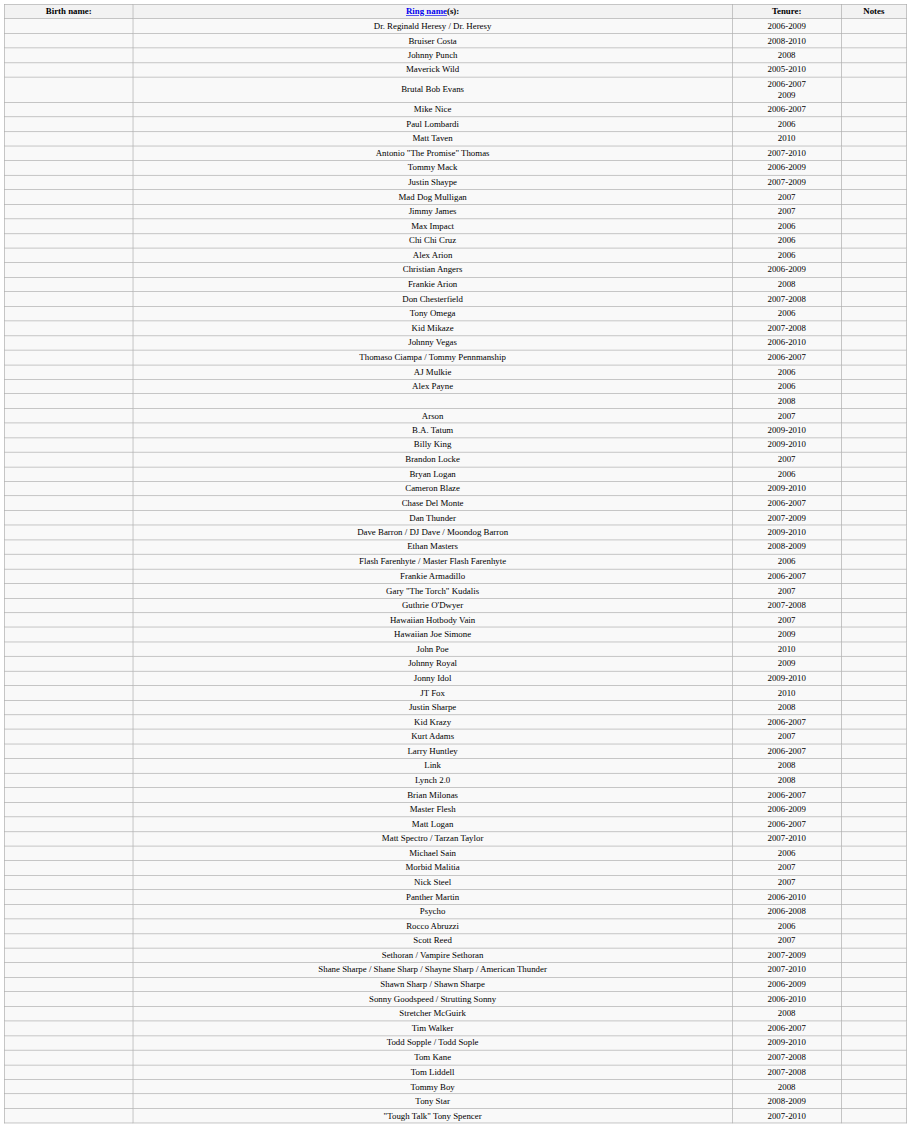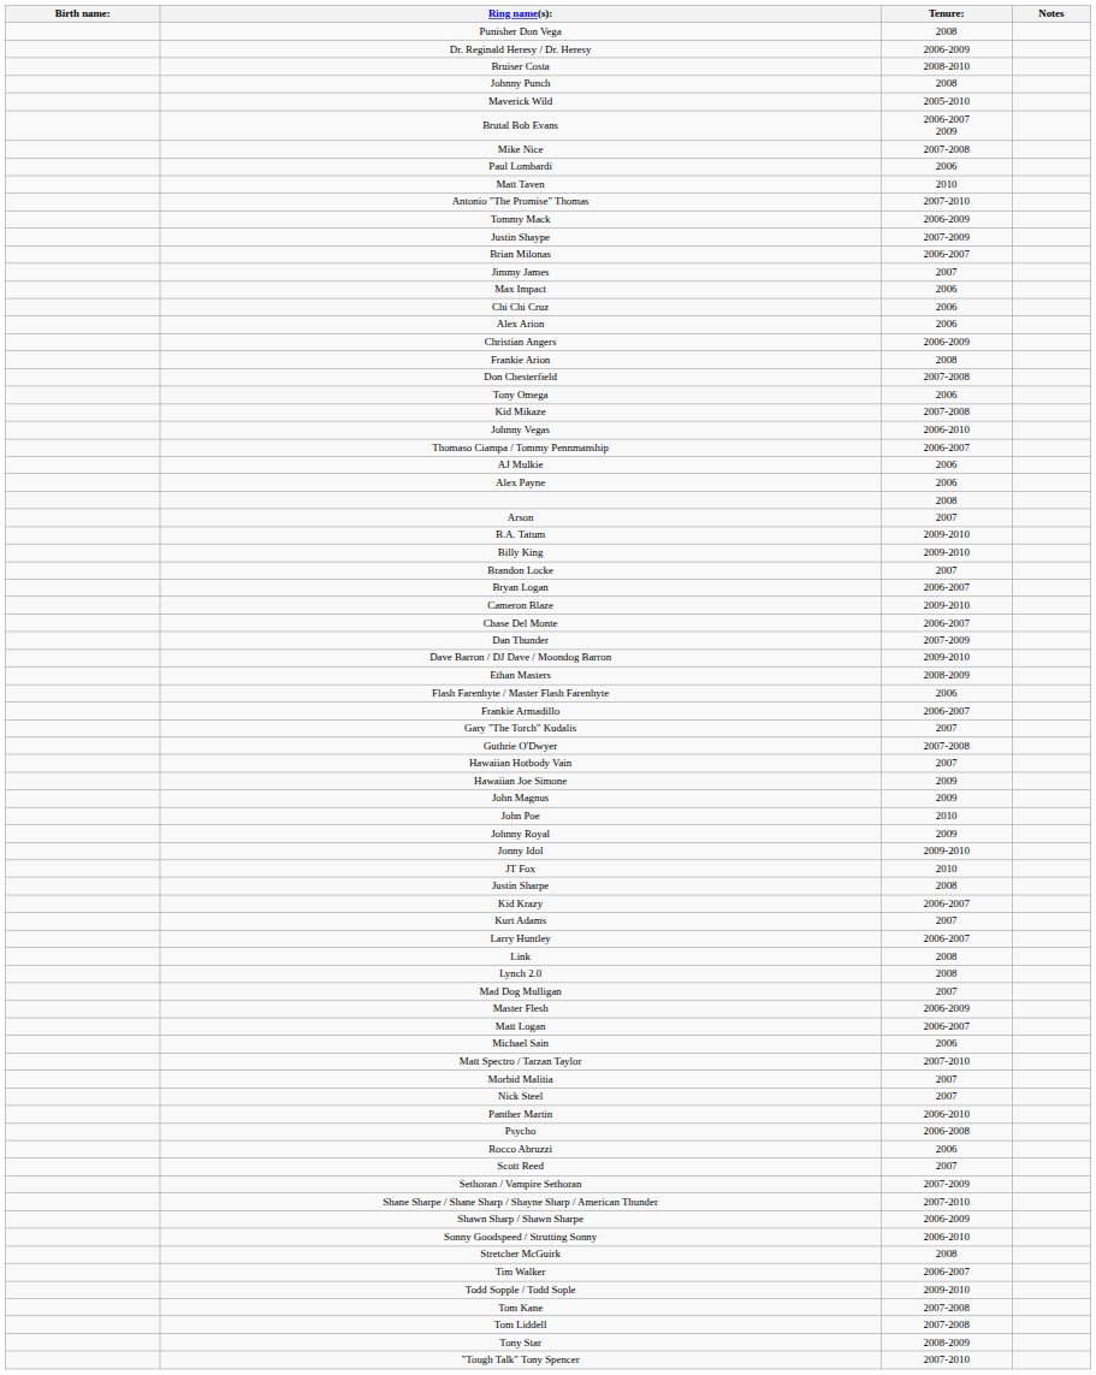 <table class="sortable wikitable" style="font-size:85%; text-align:center; width:70%;">
 <tr>
 <th>Birth name:</th>
 <th><a href='#'>Ring name</a>(s):</th>
 <th>Tenure:</th>
 <th>Notes</th>
+</tr>
+<tr>
+<td></td>
+<td>Punisher Don Vega</td>
+<td>2008</td>
+<td></td>
 </tr>
 <tr>
 <td></td>
 <td>Dr. Reginald Heresy / Dr. Heresy</td>
 <td>2006-2009</td>
 <td></td>
 </tr>
 <tr>
 <td></td>
 <td>Bruiser Costa</td>
 <td>2008-2010</td>
 <td></td>
 </tr>
 <tr>
 <td></td>
 <td>Johnny Punch</td>
 <td>2008</td>
 <td></td>
 </tr>
 <tr>
 <td></td>
 <td>Maverick Wild</td>
 <td>2005-2010</td>
 <td></td>
 </tr>
 <tr>
 <td></td>
 <td>Brutal Bob Evans</td>
 <td>2006-2007<br>2009</td>
 <td></td>
 </tr>
 <tr>
 <td></td>
 <td>Mike Nice</td>
-<td>2006-2007</td>
+<td>2007-2008</td>
 <td></td>
 </tr>
 <tr>
 <td></td>
 <td>Paul Lombardi</td>
 <td>2006</td>
 <td></td>
 </tr>
 <tr>
 <td></td>
 <td>Matt Taven</td>
 <td>2010</td>
 <td></td>
 </tr>
 <tr>
 <td></td>
 <td>Antonio "The Promise" Thomas</td>
 <td>2007-2010</td>
 <td></td>
 </tr>
 <tr>
 <td></td>
 <td>Tommy Mack</td>
 <td>2006-2009</td>
 <td></td>
 </tr>
 <tr>
 <td></td>
 <td>Justin Shaype</td>
 <td>2007-2009</td>
 <td></td>
 </tr>
 <tr>
 <td></td>
-<td>Mad Dog Mulligan</td>
-<td>2007</td>
+<td>Brian Milonas</td>
+<td>2006-2007</td>
 <td></td>
 </tr>
 <tr>
 <td></td>
 <td>Jimmy James</td>
 <td>2007</td>
 <td></td>
 </tr>
 <tr>
 <td></td>
 <td>Max Impact</td>
 <td>2006</td>
 <td></td>
 </tr>
 <tr>
 <td></td>
 <td>Chi Chi Cruz</td>
 <td>2006</td>
 <td></td>
 </tr>
 <tr>
 <td></td>
 <td>Alex Arion</td>
 <td>2006</td>
 <td></td>
 </tr>
 <tr>
 <td></td>
 <td>Christian Angers</td>
 <td>2006-2009</td>
 <td></td>
 </tr>
 <tr>
 <td></td>
 <td>Frankie Arion</td>
 <td>2008</td>
 <td></td>
 </tr>
 <tr>
 <td></td>
 <td>Don Chesterfield</td>
 <td>2007-2008</td>
 <td></td>
 </tr>
 <tr>
 <td></td>
 <td>Tony Omega</td>
 <td>2006</td>
 <td></td>
 </tr>
 <tr>
 <td></td>
 <td>Kid Mikaze</td>
 <td>2007-2008</td>
 <td></td>
 </tr>
 <tr>
 <td></td>
 <td>Johnny Vegas</td>
 <td>2006-2010</td>
 <td></td>
 </tr>
 <tr>
 <td></td>
 <td>Thomaso Ciampa / Tommy Pennmanship</td>
 <td>2006-2007</td>
 <td></td>
 </tr>
 <tr>
 <td></td>
 <td>AJ Mulkie</td>
 <td>2006</td>
 <td></td>
 </tr>
 <tr>
 <td></td>
 <td>Alex Payne</td>
 <td>2006</td>
 <td></td>
 </tr>
 <tr>
 <td></td>
 <td></td>
 <td>2008</td>
 <td></td>
 </tr>
 <tr>
 <td></td>
 <td>Arson</td>
 <td>2007</td>
 <td></td>
 </tr>
 <tr>
 <td></td>
 <td>B.A. Tatum</td>
 <td>2009-2010</td>
 <td></td>
 </tr>
 <tr>
 <td></td>
 <td>Billy King</td>
 <td>2009-2010</td>
 <td></td>
 </tr>
 <tr>
 <td></td>
 <td>Brandon Locke</td>
 <td>2007</td>
 <td></td>
 </tr>
 <tr>
 <td></td>
 <td>Bryan Logan</td>
-<td>2006</td>
+<td>2006-2007</td>
 <td></td>
 </tr>
 <tr>
 <td></td>
 <td>Cameron Blaze</td>
 <td>2009-2010</td>
 <td></td>
 </tr>
 <tr>
 <td></td>
 <td>Chase Del Monte</td>
 <td>2006-2007</td>
 <td></td>
 </tr>
 <tr>
 <td></td>
 <td>Dan Thunder</td>
 <td>2007-2009</td>
 <td></td>
 </tr>
 <tr>
 <td></td>
 <td>Dave Barron / DJ Dave / Moondog Barron</td>
 <td>2009-2010</td>
 <td></td>
 </tr>
 <tr>
 <td></td>
 <td>Ethan Masters</td>
 <td>2008-2009</td>
 <td></td>
 </tr>
 <tr>
 <td></td>
 <td>Flash Farenhyte / Master Flash Farenhyte</td>
 <td>2006</td>
 <td></td>
 </tr>
 <tr>
 <td></td>
 <td>Frankie Armadillo</td>
 <td>2006-2007</td>
 <td></td>
 </tr>
 <tr>
 <td></td>
 <td>Gary "The Torch" Kudalis</td>
 <td>2007</td>
 <td></td>
 </tr>
 <tr>
 <td></td>
 <td>Guthrie O'Dwyer</td>
 <td>2007-2008</td>
 <td></td>
 </tr>
 <tr>
 <td></td>
 <td>Hawaiian Hotbody Vain</td>
 <td>2007</td>
 <td></td>
 </tr>
 <tr>
 <td></td>
 <td>Hawaiian Joe Simone</td>
 <td>2009</td>
 <td></td>
 </tr>
 <tr>
 <td></td>
+<td>John Magnus</td>
+<td>2009</td>
+<td></td>
+</tr>
+<tr>
+<td></td>
 <td>John Poe</td>
 <td>2010</td>
 <td></td>
 </tr>
 <tr>
 <td></td>
 <td>Johnny Royal</td>
 <td>2009</td>
 <td></td>
 </tr>
 <tr>
 <td></td>
 <td>Jonny Idol</td>
 <td>2009-2010</td>
 <td></td>
 </tr>
 <tr>
 <td></td>
 <td>JT Fox</td>
 <td>2010</td>
 <td></td>
 </tr>
 <tr>
 <td></td>
 <td>Justin Sharpe</td>
 <td>2008</td>
 <td></td>
 </tr>
 <tr>
 <td></td>
 <td>Kid Krazy</td>
 <td>2006-2007</td>
 <td></td>
 </tr>
 <tr>
 <td></td>
 <td>Kurt Adams</td>
 <td>2007</td>
 <td></td>
 </tr>
 <tr>
 <td></td>
 <td>Larry Huntley</td>
 <td>2006-2007</td>
 <td></td>
 </tr>
 <tr>
 <td></td>
 <td>Link</td>
 <td>2008</td>
 <td></td>
 </tr>
 <tr>
 <td></td>
 <td>Lynch 2.0</td>
 <td>2008</td>
 <td></td>
 </tr>
 <tr>
 <td></td>
-<td>Brian Milonas</td>
-<td>2006-2007</td>
+<td>Mad Dog Mulligan</td>
+<td>2007</td>
 <td></td>
 </tr>
 <tr>
 <td></td>
 <td>Master Flesh</td>
 <td>2006-2009</td>
 <td></td>
 </tr>
 <tr>
 <td></td>
 <td>Matt Logan</td>
 <td>2006-2007</td>
 <td></td>
 </tr>
 <tr>
 <td></td>
-<td>Matt Spectro / Tarzan Taylor</td>
-<td>2007-2010</td>
+<td>Michael Sain</td>
+<td>2006</td>
 <td></td>
 </tr>
 <tr>
 <td></td>
-<td>Michael Sain</td>
-<td>2006</td>
+<td>Matt Spectro / Tarzan Taylor</td>
+<td>2007-2010</td>
 <td></td>
 </tr>
 <tr>
 <td></td>
 <td>Morbid Malitia</td>
 <td>2007</td>
 <td></td>
 </tr>
 <tr>
 <td></td>
 <td>Nick Steel</td>
 <td>2007</td>
 <td></td>
 </tr>
 <tr>
 <td></td>
 <td>Panther Martin</td>
 <td>2006-2010</td>
 <td></td>
 </tr>
 <tr>
 <td></td>
 <td>Psycho</td>
 <td>2006-2008</td>
 <td></td>
 </tr>
 <tr>
 <td></td>
 <td>Rocco Abruzzi</td>
 <td>2006</td>
 <td></td>
 </tr>
 <tr>
 <td></td>
 <td>Scott Reed</td>
 <td>2007</td>
 <td></td>
 </tr>
 <tr>
 <td></td>
 <td>Sethoran / Vampire Sethoran</td>
 <td>2007-2009</td>
 <td></td>
 </tr>
 <tr>
 <td></td>
 <td>Shane Sharpe / Shane Sharp / Shayne Sharp / American Thunder</td>
 <td>2007-2010</td>
 <td></td>
 </tr>
 <tr>
 <td></td>
 <td>Shawn Sharp / Shawn Sharpe</td>
 <td>2006-2009</td>
 <td></td>
 </tr>
 <tr>
 <td></td>
 <td>Sonny Goodspeed / Strutting Sonny</td>
 <td>2006-2010</td>
 <td></td>
 </tr>
 <tr>
 <td></td>
 <td>Stretcher McGuirk</td>
 <td>2008</td>
 <td></td>
 </tr>
 <tr>
 <td></td>
 <td>Tim Walker</td>
 <td>2006-2007</td>
 <td></td>
 </tr>
 <tr>
 <td></td>
 <td>Todd Sopple / Todd Sople</td>
 <td>2009-2010</td>
 <td></td>
 </tr>
 <tr>
 <td></td>
 <td>Tom Kane</td>
 <td>2007-2008</td>
 <td></td>
 </tr>
 <tr>
 <td></td>
 <td>Tom Liddell</td>
 <td>2007-2008</td>
 <td></td>
 </tr>
 <tr>
 <td></td>
-<td>Tommy Boy</td>
-<td>2008</td>
-<td></td>
-</tr>
-<tr>
-<td></td>
 <td>Tony Star</td>
 <td>2008-2009</td>
 <td></td>
 </tr>
 <tr>
 <td></td>
 <td>"Tough Talk" Tony Spencer</td>
 <td>2007-2010</td>
 <td></td>
 </tr>
 </table>
